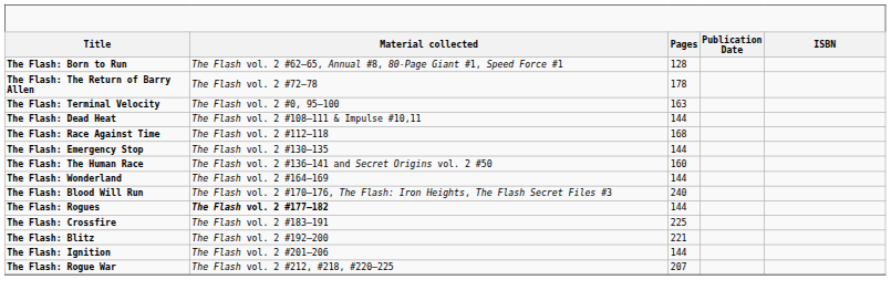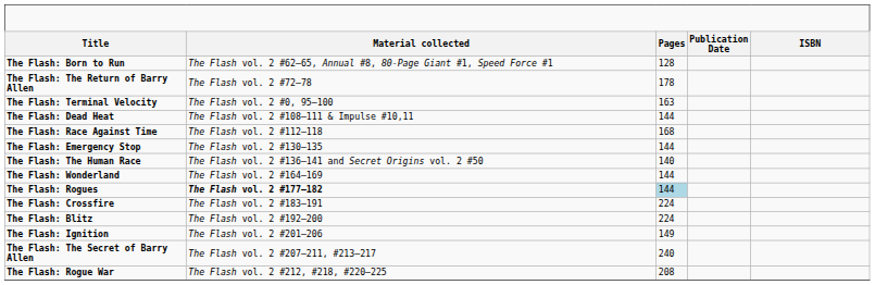 <table width="100%" class="wikitable sortable" style="padding:0px 0px 0px 25px; border:1px solid #212121;">
 <tr style="height: 3em;">
 </tr>
 <tr>
 <th ! width="21%">Title</th>
 <th>Material collected</th>
 <th class="unsortable" width="1%">Pages</th>
 <th width="1%">Publication Date</th>
 <th width="13.77%">ISBN</th>
 </tr>
 <tr>
 <td><strong>The Flash: Born to Run</strong></td>
 <td><em>The Flash</em> vol. 2 #62–65, <em>Annual</em> #8, <em>80-Page Giant</em> #1, <em>Speed Force</em> #1</td>
 <td>128</td>
 <td></td>
 <td align="right"></td>
 </tr>
 <tr>
 <td><strong>The Flash: The Return of Barry Allen</strong></td>
 <td><em>The Flash</em> vol. 2 #72–78</td>
 <td>178</td>
 <td></td>
 <td align="right"></td>
 </tr>
 <tr>
 <td><strong>The Flash: Terminal Velocity</strong></td>
 <td><em>The Flash</em> vol. 2 #0, 95–100</td>
 <td>163</td>
 <td></td>
 <td align="right"></td>
 </tr>
 <tr>
 <td><strong>The Flash: Dead Heat</strong></td>
 <td><em>The Flash</em> vol. 2 #108–111 & Impulse #10,11</td>
 <td>144</td>
 <td></td>
 <td align="right"></td>
 </tr>
 <tr>
 <td><strong>The Flash: Race Against Time</strong></td>
 <td><em>The Flash</em> vol. 2 #112–118</td>
 <td>168</td>
 <td></td>
 <td align="right"></td>
 </tr>
 <tr>
 <td><strong>The Flash: Emergency Stop</strong></td>
 <td><em>The Flash</em> vol. 2 #130–135</td>
 <td>144</td>
 <td></td>
 <td align="right"></td>
 </tr>
 <tr>
 <td><strong>The Flash: The Human Race</strong></td>
 <td><em>The Flash</em> vol. 2 #136–141 and <em>Secret Origins</em> vol. 2 #50</td>
-<td>160</td>
+<td>140</td>
 <td></td>
 <td align="right"></td>
 </tr>
 <tr>
 <td><strong>The Flash: Wonderland</strong></td>
 <td><em>The Flash</em> vol. 2 #164–169</td>
 <td>144</td>
 <td></td>
 <td align="right"></td>
 </tr>
 <tr>
-<td><strong>The Flash: Blood Will Run</strong></td>
-<td><em>The Flash</em> vol. 2 #170–176, <em>The Flash: Iron Heights</em>, <em>The Flash Secret Files</em> #3</td>
-<td>240</td>
-<td></td>
-<td align="right"></td>
-</tr>
-<tr>
 <td><strong>The Flash: Rogues</strong></td>
 <td><strong><em>The Flash</em> vol. 2 #177–182</strong></td>
-<td>144</td>
+<td style="background: lightblue;">144</td>
 <td></td>
 <td align="right"></td>
 </tr>
 <tr>
 <td><strong>The Flash: Crossfire</strong></td>
 <td><em>The Flash</em> vol. 2 #183–191</td>
-<td>225</td>
+<td>224</td>
 <td></td>
 <td align="right"></td>
 </tr>
 <tr>
 <td><strong>The Flash: Blitz</strong></td>
 <td><em>The Flash</em> vol. 2 #192–200</td>
-<td>221</td>
+<td>224</td>
 <td></td>
 <td align="right"></td>
 </tr>
 <tr>
 <td><strong>The Flash: Ignition</strong></td>
 <td><em>The Flash</em> vol. 2 #201–206</td>
-<td>144</td>
+<td>149</td>
+<td></td>
+<td align="right"></td>
+</tr>
+<tr>
+<td><strong>The Flash: The Secret of Barry Allen</strong></td>
+<td><em>The Flash</em> vol. 2 #207–211, #213–217</td>
+<td>240</td>
 <td></td>
 <td align="right"></td>
 </tr>
 <tr>
 <td><strong>The Flash: Rogue War</strong></td>
 <td><em>The Flash</em> vol. 2 #212, #218, #220–225</td>
-<td>207</td>
+<td>208</td>
 <td></td>
 <td align="right"></td>
 </tr>
 <tr>
 </tr>
 </table>
